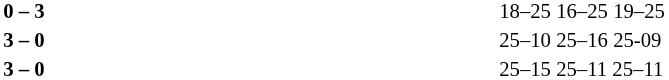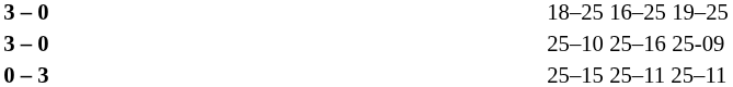 <table width=100% cellspacing=1>
 <tr>
 <th width=20%></th>
 <th width=12%></th>
 <th width=20%></th>
 <th width=33%></th>
 <td></td>
 </tr>
 <tr style=font-size:90%>
 <td align=right></td>
-<td align=center><strong>0 – 3</strong></td>
+<td align=center><strong>3 – 0</strong></td>
 <td><strong></strong></td>
 <td>18–25 16–25 19–25</td>
 <td></td>
 </tr>
 <tr style=font-size:90%>
 <td align=right><strong></strong></td>
 <td align=center><strong>3 – 0</strong></td>
 <td></td>
 <td>25–10 25–16 25-09</td>
 <td></td>
 </tr>
 <tr style=font-size:90%>
 <td align=right><strong></strong></td>
-<td align=center><strong>3 – 0</strong></td>
+<td align=center><strong>0 – 3</strong></td>
 <td></td>
 <td>25–15 25–11 25–11</td>
 </tr>
 </table>
